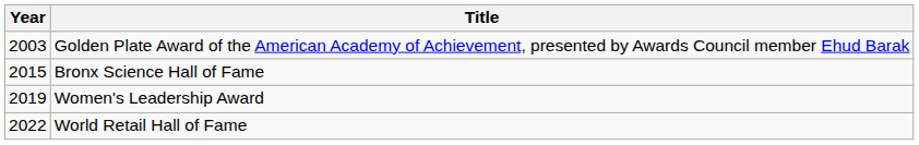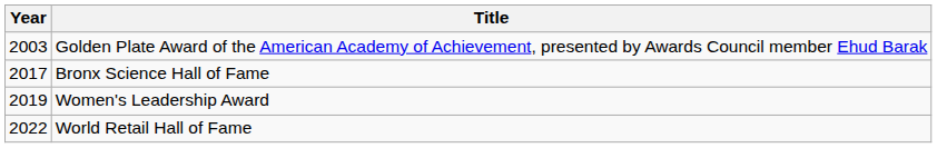 <table class="wikitable">
 <tr>
 <th>Year</th>
 <th>Title</th>
 </tr>
 <tr>
 <td>2003</td>
 <td>Golden Plate Award of the <a href='#'>American Academy of Achievement</a>, presented by Awards Council member <a href='#'>Ehud Barak</a></td>
 </tr>
 <tr>
-<td>2015</td>
+<td>2017</td>
 <td>Bronx Science Hall of Fame</td>
 </tr>
 <tr>
 <td>2019</td>
 <td>Women's Leadership Award</td>
 </tr>
 <tr>
 <td>2022</td>
 <td>World Retail Hall of Fame</td>
 </tr>
 </table>
